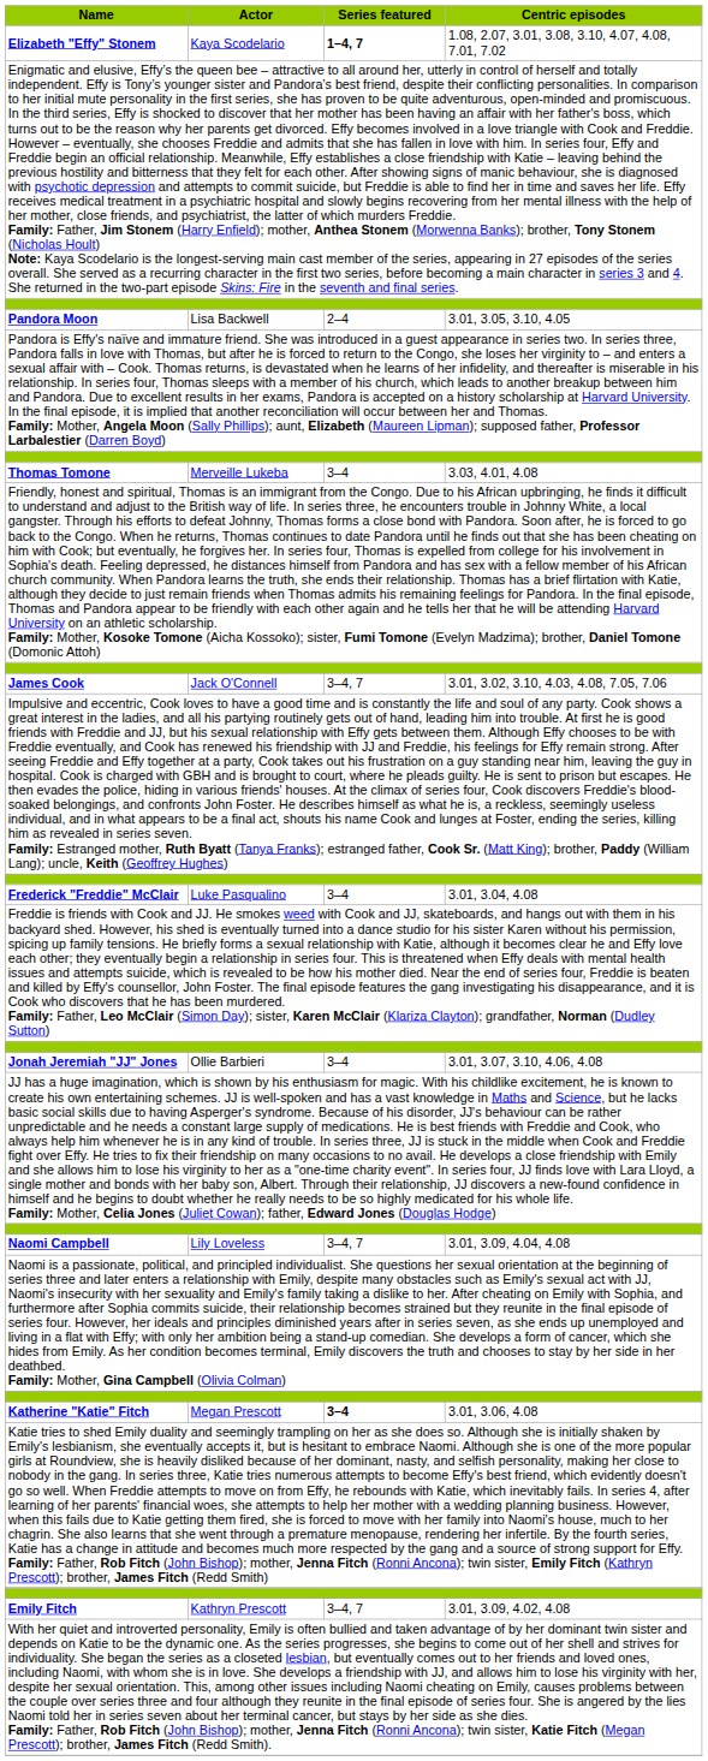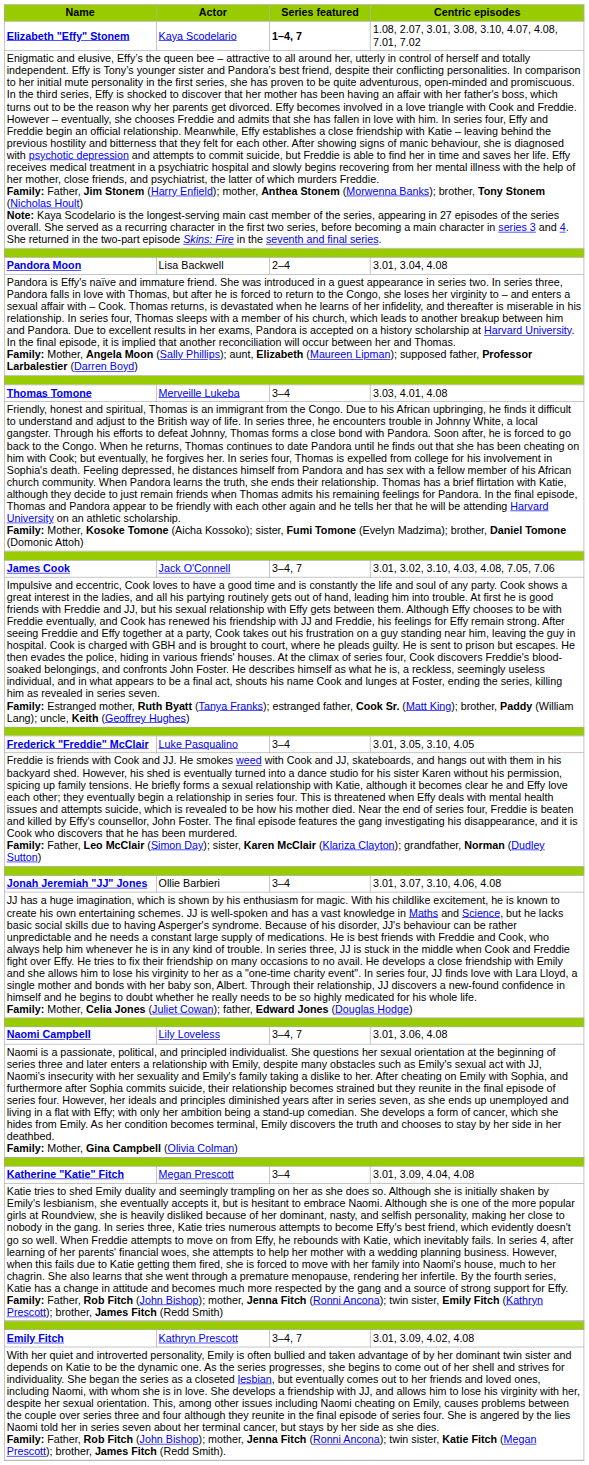 <table class="wikitable" border="1" style="width:98%; margin:auto; background:white;">
 <tr style="color:black">
 <th style="background:#9C0;">Name</th>
 <th style="background:#9C0;">Actor</th>
 <th style="background:#9C0;">Series featured</th>
 <th style="background:#9C0;">Centric episodes</th>
 </tr>
 <tr>
 <td><strong><a href='#'>Elizabeth "Effy" Stonem</a></strong></td>
 <td><a href='#'>Kaya Scodelario</a></td>
 <td><strong>1–4, 7</strong></td>
 <td>1.08, 2.07, 3.01, 3.08, 3.10, 4.07, 4.08, 7.01, 7.02</td>
 </tr>
 <tr>
 <td colspan="4" height="6">Enigmatic and elusive, Effy’s the queen bee – attractive to all around her, utterly in control of herself and totally independent. Effy is Tony’s younger sister and Pandora’s best friend, despite their conflicting personalities. In comparison to her initial mute personality in the first series, she has proven to be quite adventurous, open-minded and promiscuous. In the third series, Effy is shocked to discover that her mother has been having an affair with her father's boss, which turns out to be the reason why her parents get divorced. Effy becomes involved in a love triangle with Cook and Freddie. However – eventually, she chooses Freddie and admits that she has fallen in love with him. In series four, Effy and Freddie begin an official relationship. Meanwhile, Effy establishes a close friendship with Katie – leaving behind the previous hostility and bitterness that they felt for each other. After showing signs of manic behaviour, she is diagnosed with <a href='#'>psychotic depression</a> and attempts to commit suicide, but Freddie is able to find her in time and saves her life. Effy receives medical treatment in a psychiatric hospital and slowly begins recovering from her mental illness with the help of her mother, close friends, and psychiatrist, the latter of which murders Freddie.<br><strong>Family:</strong> Father, <strong>Jim Stonem</strong> (<a href='#'>Harry Enfield</a>); mother, <strong>Anthea Stonem</strong> (<a href='#'>Morwenna Banks</a>); brother, <strong>Tony Stonem</strong> (<a href='#'>Nicholas Hoult</a>)<br><strong>Note:</strong> Kaya Scodelario is the longest-serving main cast member of the series, appearing in 27 episodes of the series overall. She served as a recurring character in the first two series, before becoming a main character in <a href='#'>series 3</a> and <a href='#'>4</a>. She returned in the two-part episode <em><a href='#'>Skins: Fire</a></em> in the <a href='#'>seventh and final series</a>.</td>
 </tr>
 <tr>
 <td colspan="4" height="6" bgcolor="#99CC00"></td>
 </tr>
 <tr>
 <td><strong><a href='#'>Pandora Moon</a></strong></td>
 <td>Lisa Backwell</td>
 <td>2–4</td>
-<td>3.01, 3.05, 3.10, 4.05</td>
+<td>3.01, 3.04, 4.08</td>
 </tr>
 <tr>
 <td colspan="4" height="6">Pandora is Effy's naïve and immature friend. She was introduced in a guest appearance in series two. In series three, Pandora falls in love with Thomas, but after he is forced to return to the Congo, she loses her virginity to – and enters a sexual affair with – Cook. Thomas returns, is devastated when he learns of her infidelity, and thereafter is miserable in his relationship. In series four, Thomas sleeps with a member of his church, which leads to another breakup between him and Pandora. Due to excellent results in her exams, Pandora is accepted on a history scholarship at <a href='#'>Harvard University</a>. In the final episode, it is implied that another reconciliation will occur between her and Thomas.<br><strong>Family:</strong> Mother, <strong>Angela Moon</strong> (<a href='#'>Sally Phillips</a>); aunt, <strong>Elizabeth</strong> (<a href='#'>Maureen Lipman</a>); supposed father, <strong>Professor Larbalestier</strong> (<a href='#'>Darren Boyd</a>)</td>
 </tr>
 <tr>
 <td colspan="4" height="6" bgcolor="#99CC00"></td>
 </tr>
 <tr>
 <td><strong><a href='#'>Thomas Tomone</a></strong></td>
 <td><a href='#'>Merveille Lukeba</a></td>
 <td>3–4</td>
 <td>3.03, 4.01, 4.08</td>
 </tr>
 <tr>
 <td colspan="4" height="6">Friendly, honest and spiritual, Thomas is an immigrant from the Congo. Due to his African upbringing, he finds it difficult to understand and adjust to the British way of life. In series three, he encounters trouble in Johnny White, a local gangster. Through his efforts to defeat Johnny, Thomas forms a close bond with Pandora. Soon after, he is forced to go back to the Congo. When he returns, Thomas continues to date Pandora until he finds out that she has been cheating on him with Cook; but eventually, he forgives her. In series four, Thomas is expelled from college for his involvement in Sophia's death. Feeling depressed, he distances himself from Pandora and has sex with a fellow member of his African church community. When Pandora learns the truth, she ends their relationship. Thomas has a brief flirtation with Katie, although they decide to just remain friends when Thomas admits his remaining feelings for Pandora. In the final episode, Thomas and Pandora appear to be friendly with each other again and he tells her that he will be attending <a href='#'>Harvard University</a> on an athletic scholarship.<br><strong>Family:</strong> Mother, <strong>Kosoke Tomone</strong> (Aicha Kossoko); sister, <strong>Fumi Tomone</strong> (Evelyn Madzima); brother, <strong>Daniel Tomone</strong> (Domonic Attoh)</td>
 </tr>
 <tr>
 <td colspan="4" height="6" bgcolor="#99CC00"></td>
 </tr>
 <tr>
 <td><strong><a href='#'>James Cook</a></strong></td>
 <td><a href='#'>Jack O'Connell</a></td>
 <td>3–4, 7</td>
 <td>3.01, 3.02, 3.10, 4.03, 4.08, 7.05, 7.06</td>
 </tr>
 <tr>
 <td colspan="4" height="6">Impulsive and eccentric, Cook loves to have a good time and is constantly the life and soul of any party. Cook shows a great interest in the ladies, and all his partying routinely gets out of hand, leading him into trouble. At first he is good friends with Freddie and JJ, but his sexual relationship with Effy gets between them. Although Effy chooses to be with Freddie eventually, and Cook has renewed his friendship with JJ and Freddie, his feelings for Effy remain strong. After seeing Freddie and Effy together at a party, Cook takes out his frustration on a guy standing near him, leaving the guy in hospital. Cook is charged with GBH and is brought to court, where he pleads guilty. He is sent to prison but escapes. He then evades the police, hiding in various friends' houses. At the climax of series four, Cook discovers Freddie's blood-soaked belongings, and confronts John Foster. He describes himself as what he is, a reckless, seemingly useless individual, and in what appears to be a final act, shouts his name Cook and lunges at Foster, ending the series, killing him as revealed in series seven.<br><strong>Family:</strong> Estranged mother, <strong>Ruth Byatt</strong> (<a href='#'>Tanya Franks</a>); estranged father, <strong>Cook Sr.</strong> (<a href='#'>Matt King</a>); brother, <strong>Paddy</strong> (William Lang); uncle, <strong>Keith</strong> (<a href='#'>Geoffrey Hughes</a>)</td>
 </tr>
 <tr>
 <td colspan="4" height="6" bgcolor="#99CC00"></td>
 </tr>
 <tr>
 <td><strong><a href='#'>Frederick "Freddie" McClair</a></strong></td>
 <td><a href='#'>Luke Pasqualino</a></td>
 <td>3–4</td>
-<td>3.01, 3.04, 4.08</td>
+<td>3.01, 3.05, 3.10, 4.05</td>
 </tr>
 <tr>
 <td colspan="4" height="6">Freddie is friends with Cook and JJ. He smokes <a href='#'>weed</a> with Cook and JJ, skateboards, and hangs out with them in his backyard shed. However, his shed is eventually turned into a dance studio for his sister Karen without his permission, spicing up family tensions. He briefly forms a sexual relationship with Katie, although it becomes clear he and Effy love each other; they eventually begin a relationship in series four. This is threatened when Effy deals with mental health issues and attempts suicide, which is revealed to be how his mother died. Near the end of series four, Freddie is beaten and killed by Effy's counsellor, John Foster. The final episode features the gang investigating his disappearance, and it is Cook who discovers that he has been murdered.<br><strong>Family:</strong> Father, <strong>Leo McClair</strong> (<a href='#'>Simon Day</a>); sister, <strong>Karen McClair</strong> (<a href='#'>Klariza Clayton</a>); grandfather, <strong>Norman</strong> (<a href='#'>Dudley Sutton</a>)</td>
 </tr>
 <tr>
 <td colspan="4" height="6" bgcolor="#99CC00"></td>
 </tr>
 <tr>
 <td><strong><a href='#'>Jonah Jeremiah "JJ" Jones</a></strong></td>
 <td>Ollie Barbieri</td>
 <td>3–4</td>
 <td>3.01, 3.07, 3.10, 4.06, 4.08</td>
 </tr>
 <tr>
 <td colspan="4" height="6">JJ has a huge imagination, which is shown by his enthusiasm for magic. With his childlike excitement, he is known to create his own entertaining schemes. JJ is well-spoken and has a vast knowledge in <a href='#'>Maths</a> and <a href='#'>Science</a>, but he lacks basic social skills due to having Asperger's syndrome. Because of his disorder, JJ's behaviour can be rather unpredictable and he needs a constant large supply of medications. He is best friends with Freddie and Cook, who always help him whenever he is in any kind of trouble. In series three, JJ is stuck in the middle when Cook and Freddie fight over Effy. He tries to fix their friendship on many occasions to no avail. He develops a close friendship with Emily and she allows him to lose his virginity to her as a "one-time charity event". In series four, JJ finds love with Lara Lloyd, a single mother and bonds with her baby son, Albert. Through their relationship, JJ discovers a new-found confidence in himself and he begins to doubt whether he really needs to be so highly medicated for his whole life.<br><strong>Family:</strong> Mother, <strong>Celia Jones</strong> (<a href='#'>Juliet Cowan</a>); father, <strong>Edward Jones</strong> (<a href='#'>Douglas Hodge</a>)</td>
 </tr>
 <tr>
 <td colspan="4" height="6" bgcolor="#99CC00"></td>
 </tr>
 <tr>
 <td><strong><a href='#'>Naomi Campbell</a></strong></td>
 <td><a href='#'>Lily Loveless</a></td>
 <td>3–4, 7</td>
-<td>3.01, 3.09, 4.04, 4.08</td>
+<td>3.01, 3.06, 4.08</td>
 </tr>
 <tr>
 <td colspan="4" height="6">Naomi is a passionate, political, and principled individualist. She questions her sexual orientation at the beginning of series three and later enters a relationship with Emily, despite many obstacles such as Emily's sexual act with JJ, Naomi's insecurity with her sexuality and Emily's family taking a dislike to her. After cheating on Emily with Sophia, and furthermore after Sophia commits suicide, their relationship becomes strained but they reunite in the final episode of series four. However, her ideals and principles diminished years after in series seven, as she ends up unemployed and living in a flat with Effy; with only her ambition being a stand-up comedian. She develops a form of cancer, which she hides from Emily. As her condition becomes terminal, Emily discovers the truth and chooses to stay by her side in her deathbed.<br><strong>Family:</strong> Mother, <strong>Gina Campbell</strong> (<a href='#'>Olivia Colman</a>)</td>
 </tr>
 <tr>
 </tr>
 <tr>
 <td colspan="4" height="6" bgcolor="#99CC00"></td>
 </tr>
 <tr>
 <td><strong><a href='#'>Katherine "Katie" Fitch</a></strong></td>
 <td><a href='#'>Megan Prescott</a></td>
-<td><strong>3–4</strong></td>
-<td>3.01, 3.06, 4.08</td>
+<td>3–4</td>
+<td>3.01, 3.09, 4.04, 4.08</td>
 </tr>
 <tr>
 <td colspan="4" height="6">Katie tries to shed Emily duality and seemingly trampling on her as she does so. Although she is initially shaken by Emily's lesbianism, she eventually accepts it, but is hesitant to embrace Naomi. Although she is one of the more popular girls at Roundview, she is heavily disliked because of her dominant, nasty, and selfish personality, making her close to nobody in the gang. In series three, Katie tries numerous attempts to become Effy's best friend, which evidently doesn't go so well. When Freddie attempts to move on from Effy, he rebounds with Katie, which inevitably fails. In series 4, after learning of her parents' financial woes, she attempts to help her mother with a wedding planning business. However, when this fails due to Katie getting them fired, she is forced to move with her family into Naomi's house, much to her chagrin. She also learns that she went through a premature menopause, rendering her infertile. By the fourth series, Katie has a change in attitude and becomes much more respected by the gang and a source of strong support for Effy.<br><strong>Family:</strong> Father, <strong>Rob Fitch</strong> (<a href='#'>John Bishop</a>); mother, <strong>Jenna Fitch</strong> (<a href='#'>Ronni Ancona</a>); twin sister, <strong>Emily Fitch</strong> (<a href='#'>Kathryn Prescott</a>); brother, <strong>James Fitch</strong> (Redd Smith)</td>
 </tr>
 <tr>
 </tr>
 <tr>
 <td colspan="4" height="6" bgcolor="#99CC00"></td>
 </tr>
 <tr>
 <td><strong><a href='#'>Emily Fitch</a></strong></td>
 <td><a href='#'>Kathryn Prescott</a></td>
 <td>3–4, 7</td>
 <td>3.01, 3.09, 4.02, 4.08</td>
 </tr>
 <tr>
 <td colspan="4" height="6">With her quiet and introverted personality, Emily is often bullied and taken advantage of by her dominant twin sister and depends on Katie to be the dynamic one. As the series progresses, she begins to come out of her shell and strives for individuality. She began the series as a closeted <a href='#'>lesbian</a>, but eventually comes out to her friends and loved ones, including Naomi, with whom she is in love. She develops a friendship with JJ, and allows him to lose his virginity with her, despite her sexual orientation. This, among other issues including Naomi cheating on Emily, causes problems between the couple over series three and four although they reunite in the final episode of series four. She is angered by the lies Naomi told her in series seven about her terminal cancer, but stays by her side as she dies.<br><strong>Family:</strong> Father, <strong>Rob Fitch</strong> (<a href='#'>John Bishop</a>); mother, <strong>Jenna Fitch</strong> (<a href='#'>Ronni Ancona</a>); twin sister, <strong>Katie Fitch</strong> (<a href='#'>Megan Prescott</a>); brother, <strong>James Fitch</strong> (Redd Smith).</td>
 </tr>
 <tr>
 </tr>
 </table>
